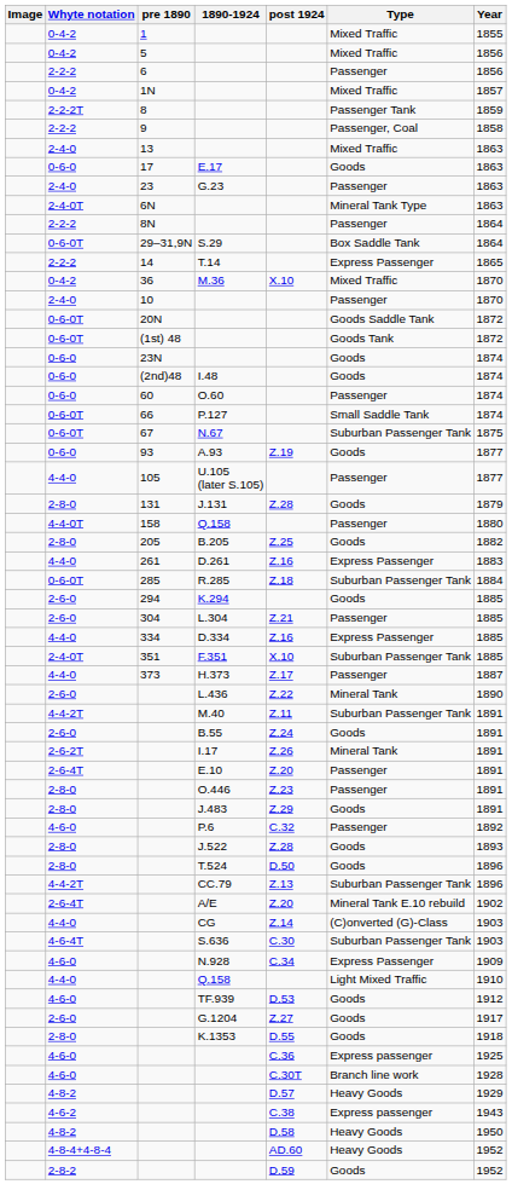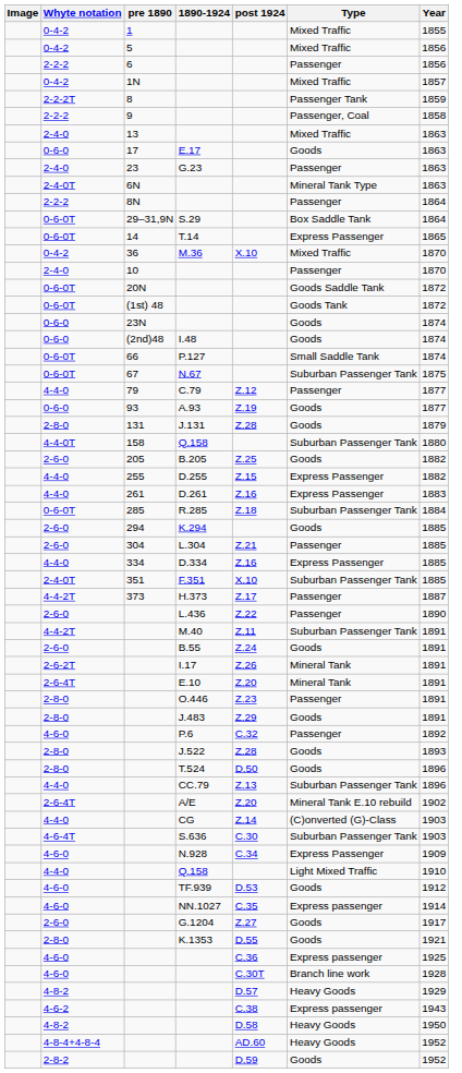 <table class="wikitable mw-datatable">
 <tr>
 <th>Image</th>
 <th><a href='#'>Whyte notation</a></th>
 <th>pre 1890</th>
 <th>1890-1924</th>
 <th>post 1924</th>
 <th>Type</th>
 <th>Year</th>
 </tr>
 <tr>
 <td class="noresize"></td>
 <td><a href='#'>0-4-2</a></td>
 <td><a href='#'>1</a></td>
 <td></td>
 <td></td>
 <td>Mixed Traffic</td>
 <td>1855</td>
 </tr>
 <tr>
 <td></td>
 <td><a href='#'>0-4-2</a></td>
 <td>5</td>
 <td></td>
 <td></td>
 <td>Mixed Traffic</td>
 <td>1856</td>
 </tr>
 <tr>
 <td></td>
 <td><a href='#'>2-2-2</a></td>
 <td>6</td>
 <td></td>
 <td></td>
 <td>Passenger</td>
 <td>1856</td>
 </tr>
 <tr>
 <td></td>
 <td><a href='#'>0-4-2</a></td>
 <td>1N</td>
 <td></td>
 <td></td>
 <td>Mixed Traffic</td>
 <td>1857</td>
 </tr>
 <tr>
 <td></td>
 <td><a href='#'>2-2-2T</a></td>
 <td>8</td>
 <td></td>
 <td></td>
 <td>Passenger Tank</td>
 <td>1859</td>
 </tr>
 <tr>
 <td></td>
 <td><a href='#'>2-2-2</a></td>
 <td>9</td>
 <td></td>
 <td></td>
 <td>Passenger, Coal</td>
 <td>1858</td>
 </tr>
 <tr>
 <td></td>
 <td><a href='#'>2-4-0</a></td>
 <td>13</td>
 <td></td>
 <td></td>
 <td>Mixed Traffic</td>
 <td>1863</td>
 </tr>
 <tr>
 <td></td>
 <td><a href='#'>0-6-0</a></td>
 <td>17</td>
 <td><a href='#'>E.17</a></td>
 <td></td>
 <td>Goods</td>
 <td>1863</td>
 </tr>
 <tr>
 <td></td>
 <td><a href='#'>2-4-0</a></td>
 <td>23</td>
 <td>G.23</td>
 <td></td>
 <td>Passenger</td>
 <td>1863</td>
 </tr>
 <tr>
 <td></td>
 <td><a href='#'>2-4-0T</a></td>
 <td>6N</td>
 <td></td>
 <td></td>
 <td>Mineral Tank Type</td>
 <td>1863</td>
 </tr>
 <tr>
 <td></td>
 <td><a href='#'>2-2-2</a></td>
 <td>8N</td>
 <td></td>
 <td></td>
 <td>Passenger</td>
 <td>1864</td>
 </tr>
 <tr>
 <td></td>
 <td><a href='#'>0-6-0T</a></td>
 <td>29–31,9N</td>
 <td>S.29</td>
 <td></td>
 <td>Box Saddle Tank</td>
 <td>1864</td>
 </tr>
 <tr>
 <td></td>
-<td><a href='#'>2-2-2</a></td>
+<td><a href='#'>0-6-0T</a></td>
 <td>14</td>
 <td>T.14</td>
 <td></td>
 <td>Express Passenger</td>
 <td>1865</td>
 </tr>
 <tr>
 <td></td>
 <td><a href='#'>0-4-2</a></td>
 <td>36</td>
 <td><a href='#'>M.36</a></td>
 <td><a href='#'>X.10</a></td>
 <td>Mixed Traffic</td>
 <td>1870</td>
 </tr>
 <tr>
 <td></td>
 <td><a href='#'>2-4-0</a></td>
 <td>10</td>
 <td></td>
 <td></td>
 <td>Passenger</td>
 <td>1870</td>
 </tr>
 <tr>
 <td></td>
 <td><a href='#'>0-6-0T</a></td>
 <td>20N</td>
 <td></td>
 <td></td>
 <td>Goods Saddle Tank</td>
 <td>1872</td>
 </tr>
 <tr>
 <td></td>
 <td><a href='#'>0-6-0T</a></td>
 <td>(1st) 48</td>
 <td></td>
 <td></td>
 <td>Goods Tank</td>
 <td>1872</td>
 </tr>
 <tr>
 <td></td>
 <td><a href='#'>0-6-0</a></td>
 <td>23N</td>
 <td></td>
 <td></td>
 <td>Goods</td>
 <td>1874</td>
 </tr>
 <tr>
 <td></td>
 <td><a href='#'>0-6-0</a></td>
 <td>(2nd)48</td>
 <td>I.48</td>
 <td></td>
 <td>Goods</td>
 <td>1874</td>
 </tr>
 <tr>
 <td></td>
-<td><a href='#'>0-6-0</a></td>
-<td>60</td>
-<td>O.60</td>
-<td></td>
-<td>Passenger</td>
-<td>1874</td>
-</tr>
-<tr>
-<td></td>
 <td><a href='#'>0-6-0T</a></td>
 <td>66</td>
 <td>P.127</td>
 <td></td>
 <td>Small Saddle Tank</td>
 <td>1874</td>
 </tr>
 <tr>
 <td></td>
 <td><a href='#'>0-6-0T</a></td>
 <td>67</td>
 <td><a href='#'>N.67</a></td>
 <td></td>
 <td>Suburban Passenger Tank</td>
 <td>1875</td>
 </tr>
 <tr>
 <td></td>
+<td><a href='#'>4-4-0</a></td>
+<td>79</td>
+<td>C.79</td>
+<td><a href='#'>Z.12</a></td>
+<td>Passenger</td>
+<td>1877</td>
+</tr>
+<tr>
+<td></td>
 <td><a href='#'>0-6-0</a></td>
 <td>93</td>
 <td>A.93</td>
 <td><a href='#'>Z.19</a></td>
 <td>Goods</td>
-<td>1877</td>
-</tr>
-<tr>
-<td></td>
-<td><a href='#'>4-4-0</a></td>
-<td>105</td>
-<td>U.105<br>(later S.105)</td>
-<td></td>
-<td>Passenger</td>
 <td>1877</td>
 </tr>
 <tr>
 <td></td>
 <td><a href='#'>2-8-0</a></td>
 <td>131</td>
 <td>J.131</td>
 <td><a href='#'>Z.28</a></td>
 <td>Goods</td>
 <td>1879</td>
 </tr>
 <tr>
 <td></td>
 <td><a href='#'>4-4-0T</a></td>
 <td>158</td>
 <td><a href='#'>Q.158</a></td>
 <td></td>
-<td>Passenger</td>
+<td>Suburban Passenger Tank</td>
 <td>1880</td>
 </tr>
 <tr>
 <td></td>
-<td><a href='#'>2-8-0</a></td>
+<td><a href='#'>2-6-0</a></td>
 <td>205</td>
 <td>B.205</td>
 <td><a href='#'>Z.25</a></td>
 <td>Goods</td>
+<td>1882</td>
+</tr>
+<tr>
+<td></td>
+<td><a href='#'>4-4-0</a></td>
+<td>255</td>
+<td>D.255</td>
+<td><a href='#'>Z.15</a></td>
+<td>Express Passenger</td>
 <td>1882</td>
 </tr>
 <tr>
 <td></td>
 <td><a href='#'>4-4-0</a></td>
 <td>261</td>
 <td>D.261</td>
 <td><a href='#'>Z.16</a></td>
 <td>Express Passenger</td>
 <td>1883</td>
 </tr>
 <tr>
 <td></td>
 <td><a href='#'>0-6-0T</a></td>
 <td>285</td>
 <td>R.285</td>
 <td><a href='#'>Z.18</a></td>
 <td>Suburban Passenger Tank</td>
 <td>1884</td>
 </tr>
 <tr>
 <td></td>
 <td><a href='#'>2-6-0</a></td>
 <td>294</td>
 <td><a href='#'>K.294</a></td>
 <td></td>
 <td>Goods</td>
 <td>1885</td>
 </tr>
 <tr>
 <td></td>
 <td><a href='#'>2-6-0</a></td>
 <td>304</td>
 <td>L.304</td>
 <td><a href='#'>Z.21</a></td>
 <td>Passenger</td>
 <td>1885</td>
 </tr>
 <tr>
 <td></td>
 <td><a href='#'>4-4-0</a></td>
 <td>334</td>
 <td>D.334</td>
 <td><a href='#'>Z.16</a></td>
 <td>Express Passenger</td>
 <td>1885</td>
 </tr>
 <tr>
 <td></td>
 <td><a href='#'>2-4-0T</a></td>
 <td>351</td>
 <td><a href='#'>F.351</a></td>
 <td><a href='#'>X.10</a></td>
 <td>Suburban Passenger Tank</td>
 <td>1885</td>
 </tr>
 <tr>
 <td></td>
-<td><a href='#'>4-4-0</a></td>
+<td><a href='#'>4-4-2T</a></td>
 <td>373</td>
 <td>H.373</td>
 <td><a href='#'>Z.17</a></td>
 <td>Passenger</td>
 <td>1887</td>
 </tr>
 <tr>
 <td></td>
 <td><a href='#'>2-6-0</a></td>
 <td></td>
 <td>L.436</td>
 <td><a href='#'>Z.22</a></td>
-<td>Mineral Tank</td>
+<td>Passenger</td>
 <td>1890</td>
 </tr>
 <tr>
 <td></td>
 <td><a href='#'>4-4-2T</a></td>
 <td></td>
 <td>M.40</td>
 <td><a href='#'>Z.11</a></td>
 <td>Suburban Passenger Tank</td>
 <td>1891</td>
 </tr>
 <tr>
 <td></td>
 <td><a href='#'>2-6-0</a></td>
 <td></td>
 <td>B.55</td>
 <td><a href='#'>Z.24</a></td>
 <td>Goods</td>
 <td>1891</td>
 </tr>
 <tr>
 <td></td>
 <td><a href='#'>2-6-2T</a></td>
 <td></td>
 <td>I.17</td>
 <td><a href='#'>Z.26</a></td>
 <td>Mineral Tank</td>
 <td>1891</td>
 </tr>
 <tr>
 <td></td>
 <td><a href='#'>2-6-4T</a></td>
 <td></td>
 <td>E.10</td>
 <td><a href='#'>Z.20</a></td>
-<td>Passenger</td>
+<td>Mineral Tank</td>
 <td>1891</td>
 </tr>
 <tr>
 <td></td>
 <td><a href='#'>2-8-0</a></td>
 <td></td>
 <td>O.446</td>
 <td><a href='#'>Z.23</a></td>
 <td>Passenger</td>
 <td>1891</td>
 </tr>
 <tr>
 <td></td>
 <td><a href='#'>2-8-0</a></td>
 <td></td>
 <td>J.483</td>
 <td><a href='#'>Z.29</a></td>
 <td>Goods</td>
 <td>1891</td>
 </tr>
 <tr>
 <td></td>
 <td><a href='#'>4-6-0</a></td>
 <td></td>
 <td>P.6</td>
 <td><a href='#'>C.32</a></td>
 <td>Passenger</td>
 <td>1892</td>
 </tr>
 <tr>
 <td></td>
 <td><a href='#'>2-8-0</a></td>
 <td></td>
 <td>J.522</td>
 <td><a href='#'>Z.28</a></td>
 <td>Goods</td>
 <td>1893</td>
 </tr>
 <tr>
 <td></td>
 <td><a href='#'>2-8-0</a></td>
 <td></td>
 <td>T.524</td>
 <td><a href='#'>D.50</a></td>
 <td>Goods</td>
 <td>1896</td>
 </tr>
 <tr>
 <td></td>
-<td><a href='#'>4-4-2T</a></td>
+<td><a href='#'>4-4-0</a></td>
 <td></td>
 <td>CC.79</td>
 <td><a href='#'>Z.13</a></td>
 <td>Suburban Passenger Tank</td>
 <td>1896</td>
 </tr>
 <tr>
 <td></td>
 <td><a href='#'>2-6-4T</a></td>
 <td></td>
 <td>A/E</td>
 <td><a href='#'>Z.20</a></td>
 <td>Mineral Tank E.10 rebuild</td>
 <td>1902</td>
 </tr>
 <tr>
 <td></td>
 <td><a href='#'>4-4-0</a></td>
 <td></td>
 <td>CG</td>
 <td><a href='#'>Z.14</a></td>
 <td>(C)onverted (G)-Class</td>
 <td>1903</td>
 </tr>
 <tr>
 <td></td>
 <td><a href='#'>4-6-4T</a></td>
 <td></td>
 <td>S.636</td>
 <td><a href='#'>C.30</a></td>
 <td>Suburban Passenger Tank</td>
 <td>1903</td>
 </tr>
 <tr>
 <td></td>
 <td><a href='#'>4-6-0</a></td>
 <td></td>
 <td>N.928</td>
 <td><a href='#'>C.34</a></td>
 <td>Express Passenger</td>
 <td>1909</td>
 </tr>
 <tr>
 <td></td>
 <td><a href='#'>4-4-0</a></td>
 <td></td>
 <td><a href='#'>Q.158</a></td>
 <td></td>
 <td>Light Mixed Traffic</td>
 <td>1910</td>
 </tr>
 <tr>
 <td></td>
 <td><a href='#'>4-6-0</a></td>
 <td></td>
 <td>TF.939</td>
 <td><a href='#'>D.53</a></td>
 <td>Goods</td>
 <td>1912</td>
 </tr>
 <tr>
 <td></td>
+<td><a href='#'>4-6-0</a></td>
+<td></td>
+<td>NN.1027</td>
+<td><a href='#'>C.35</a></td>
+<td>Express passenger</td>
+<td>1914</td>
+</tr>
+<tr>
+<td></td>
 <td><a href='#'>2-6-0</a></td>
 <td></td>
 <td>G.1204</td>
 <td><a href='#'>Z.27</a></td>
 <td>Goods</td>
 <td>1917</td>
 </tr>
 <tr>
 <td></td>
 <td><a href='#'>2-8-0</a></td>
 <td></td>
 <td>K.1353</td>
 <td><a href='#'>D.55</a></td>
 <td>Goods</td>
-<td>1918</td>
+<td>1921</td>
 </tr>
 <tr>
 <td></td>
 <td><a href='#'>4-6-0</a></td>
 <td></td>
 <td></td>
 <td><a href='#'>C.36</a></td>
 <td>Express passenger</td>
 <td>1925</td>
 </tr>
 <tr>
 <td></td>
 <td><a href='#'>4-6-0</a></td>
 <td></td>
 <td></td>
 <td><a href='#'>C.30T</a></td>
 <td>Branch line work</td>
 <td>1928</td>
 </tr>
 <tr>
 <td></td>
 <td><a href='#'>4-8-2</a></td>
 <td></td>
 <td></td>
 <td><a href='#'>D.57</a></td>
 <td>Heavy Goods</td>
 <td>1929</td>
 </tr>
 <tr>
 <td></td>
 <td><a href='#'>4-6-2</a></td>
 <td></td>
 <td></td>
 <td><a href='#'>C.38</a></td>
 <td>Express passenger</td>
 <td>1943</td>
 </tr>
 <tr>
 <td></td>
 <td><a href='#'>4-8-2</a></td>
 <td></td>
 <td></td>
 <td><a href='#'>D.58</a></td>
 <td>Heavy Goods</td>
 <td>1950</td>
 </tr>
 <tr>
 <td></td>
 <td><a href='#'>4-8-4+4-8-4</a></td>
 <td></td>
 <td></td>
 <td><a href='#'>AD.60</a></td>
 <td>Heavy Goods</td>
 <td>1952</td>
 </tr>
 <tr>
 <td></td>
 <td><a href='#'>2-8-2</a></td>
 <td></td>
 <td></td>
 <td><a href='#'>D.59</a></td>
 <td>Goods</td>
 <td>1952</td>
 </tr>
 </table>
